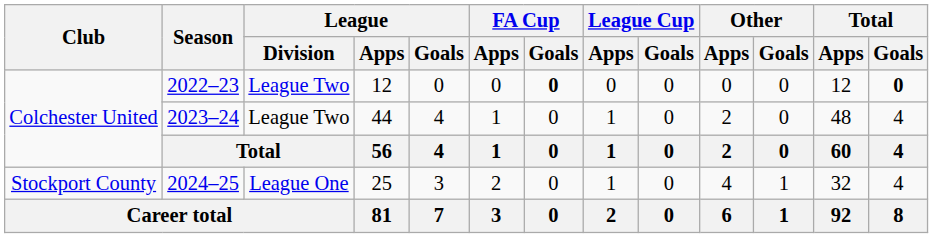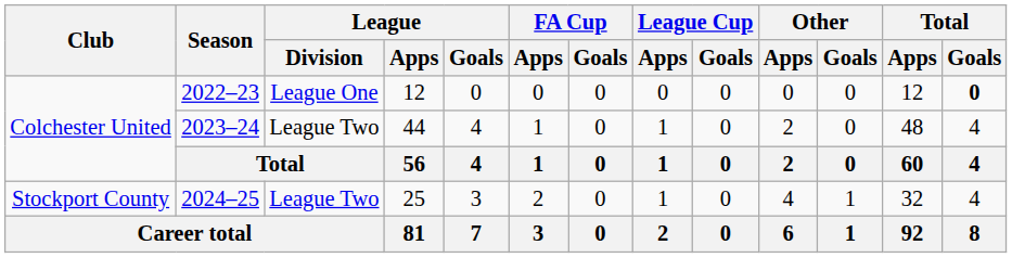 <table class=wikitable style=text-align:center>
 <tr>
 <th rowspan=2>Club</th>
 <th rowspan=2>Season</th>
 <th colspan=3>League</th>
 <th colspan=2><a href='#'>FA Cup</a></th>
 <th colspan=2><a href='#'>League Cup</a></th>
 <th colspan=2>Other</th>
 <th colspan=2>Total</th>
 </tr>
 <tr>
 <th>Division</th>
 <th>Apps</th>
 <th>Goals</th>
 <th>Apps</th>
 <th>Goals</th>
 <th>Apps</th>
 <th>Goals</th>
 <th>Apps</th>
 <th>Goals</th>
 <th>Apps</th>
 <th>Goals</th>
 </tr>
 <tr>
 <td rowspan="3"><a href='#'>Colchester United</a></td>
 <td><a href='#'>2022–23</a></td>
-<td><a href='#'>League Two</a></td>
+<td><a href='#'>League One</a></td>
 <td>12</td>
 <td>0</td>
 <td>0</td>
-<td><strong>0</strong></td>
+<td>0</td>
 <td>0</td>
 <td>0</td>
 <td>0</td>
 <td>0</td>
 <td>12</td>
 <td><strong>0</strong></td>
 </tr>
 <tr>
 <td><a href='#'>2023–24</a></td>
 <td>League Two</td>
 <td>44</td>
 <td>4</td>
 <td>1</td>
 <td>0</td>
 <td>1</td>
 <td>0</td>
 <td>2</td>
 <td>0</td>
 <td>48</td>
 <td>4</td>
 </tr>
 <tr>
 <th colspan="2">Total</th>
 <th>56</th>
 <th>4</th>
 <th>1</th>
 <th>0</th>
 <th>1</th>
 <th>0</th>
 <th>2</th>
 <th>0</th>
 <th>60</th>
 <th>4</th>
 </tr>
 <tr>
 <td><a href='#'>Stockport County</a></td>
 <td><a href='#'>2024–25</a></td>
-<td><a href='#'>League One</a></td>
+<td><a href='#'>League Two</a></td>
 <td>25</td>
 <td>3</td>
 <td>2</td>
 <td>0</td>
 <td>1</td>
 <td>0</td>
 <td>4</td>
 <td>1</td>
 <td>32</td>
 <td>4</td>
 </tr>
 <tr>
 <th colspan="3">Career total</th>
 <th>81</th>
 <th>7</th>
 <th>3</th>
 <th>0</th>
 <th>2</th>
 <th>0</th>
 <th>6</th>
 <th>1</th>
 <th>92</th>
 <th>8</th>
 </tr>
 </table>
